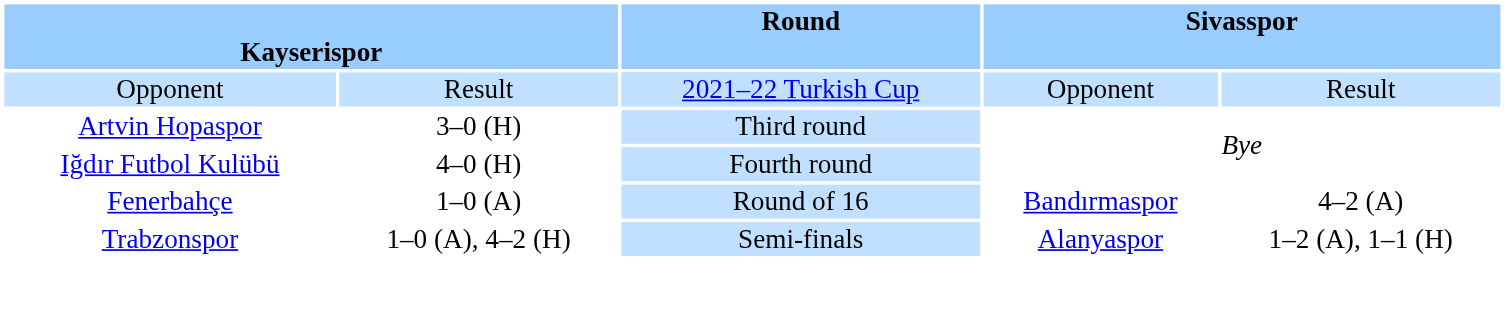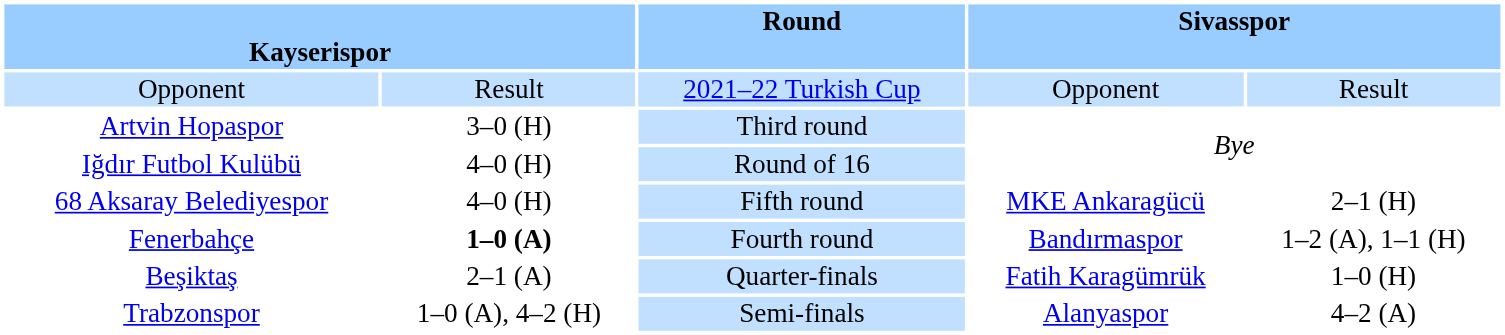 <table style="width:100%; text-align:center;">
 <tr style="vertical-align:top; background:#9cf;">
 <th colspan=2 style="width:1*"><br>Kayserispor</th>
 <th><strong>Round</strong></th>
 <th colspan=2 style="width:1*">Sivasspor</th>
 </tr>
 <tr style="vertical-align:top; background:#c1e0ff;">
 <td>Opponent</td>
 <td>Result</td>
 <td style="background:#c1e0ff;"><a href='#'>2021–22 Turkish Cup</a></td>
 <td>Opponent</td>
 <td>Result</td>
 </tr>
 <tr>
 <td><a href='#'>Artvin Hopaspor</a></td>
 <td>3–0  (H)</td>
 <td style="background:#c1e0ff;">Third round</td>
 <td colspan="2" rowspan="2"><em>Bye</em></td>
 </tr>
 <tr>
 <td><a href='#'>Iğdır Futbol Kulübü</a></td>
 <td>4–0 (H)</td>
-<td style="background:#c1e0ff;">Fourth round</td>
+<td style="background:#c1e0ff;">Round of 16</td>
+</tr>
+<tr>
+<td><a href='#'>68 Aksaray Belediyespor</a></td>
+<td>4–0 (H)</td>
+<td style="background:#c1e0ff;">Fifth round</td>
+<td><a href='#'>MKE Ankaragücü</a></td>
+<td>2–1 (H)</td>
 </tr>
 <tr>
 <td><a href='#'>Fenerbahçe</a></td>
-<td>1–0 (A)</td>
-<td style="background:#c1e0ff;">Round of 16</td>
+<td><strong>1–0 (A)</strong></td>
+<td style="background:#c1e0ff;">Fourth round</td>
 <td><a href='#'>Bandırmaspor</a></td>
-<td>4–2 (A)</td>
+<td>1–2 (A), 1–1 (H)</td>
+</tr>
+<tr>
+<td><a href='#'>Beşiktaş</a></td>
+<td>2–1 (A)</td>
+<td style="background:#c1e0ff;">Quarter-finals</td>
+<td><a href='#'>Fatih Karagümrük</a></td>
+<td>1–0 (H)</td>
 </tr>
 <tr>
 <td rowspan=2><a href='#'>Trabzonspor</a></td>
 <td>1–0 (A), 4–2 (H)</td>
 <td style="background:#c1e0ff;" rowspan="2">Semi-finals</td>
 <td rowspan=2><a href='#'>Alanyaspor</a></td>
-<td>1–2 (A), 1–1 (H)</td>
+<td>4–2 (A)</td>
 </tr>
 </table>
